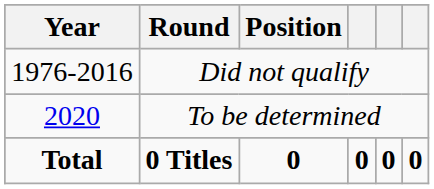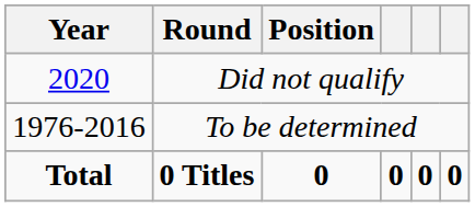 <table class="wikitable" style="text-align: center;">
 <tr>
 <th>Year</th>
 <th>Round</th>
 <th>Position</th>
 <th></th>
 <th></th>
 <th></th>
 </tr>
 <tr>
-<td>1976-2016</td>
+<td> <a href='#'>2020</a></td>
 <td colspan=5 rowspan=1><em>Did not qualify</em></td>
 </tr>
 <tr>
-<td> <a href='#'>2020</a></td>
+<td>1976-2016</td>
 <td colspan=5><em>To be determined</em></td>
 </tr>
 <tr>
 <td colspan=1><strong>Total</strong></td>
 <td><strong>0 Titles</strong></td>
 <td><strong>0</strong></td>
 <td><strong>0</strong></td>
 <td><strong>0</strong></td>
 <td><strong>0</strong></td>
 </tr>
 </table>
